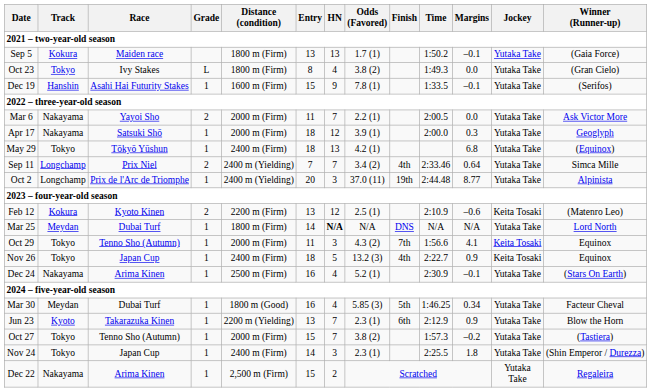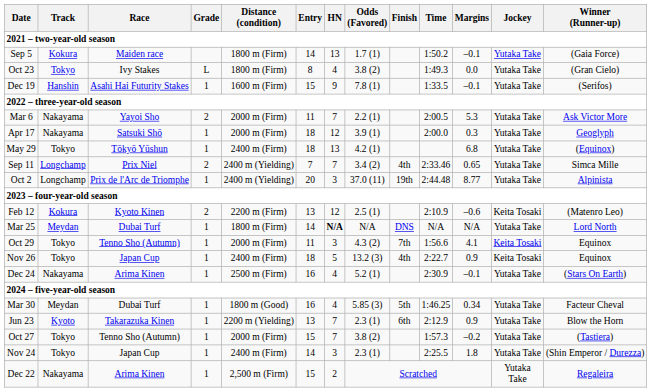 <table class="wikitable" style="border-collapse: collapse; font-size: 90%; text-align: center; white-space: nowrap;">
 <tr>
 <th>Date</th>
 <th>Track</th>
 <th>Race</th>
 <th>Grade</th>
 <th>Distance<br>(condition)</th>
 <th>Entry</th>
 <th>HN</th>
 <th>Odds<br>(Favored)</th>
 <th>Finish</th>
 <th>Time</th>
 <th>Margins</th>
 <th>Jockey</th>
 <th>Winner<br>(Runner-up)</th>
 </tr>
 <tr style="background-color:white">
 <td colspan="13" align="left"><strong>2021 – two-year-old season</strong></td>
 </tr>
 <tr>
 <td>Sep 5</td>
 <td><a href='#'>Kokura</a></td>
 <td><a href='#'>Maiden race</a></td>
 <td></td>
 <td>1800 m (Firm)</td>
-<td>13</td>
+<td>14</td>
 <td>13</td>
 <td>1.7 (1)</td>
 <td></td>
 <td>1:50.2</td>
 <td>–0.1</td>
 <td><a href='#'>Yutaka Take</a></td>
 <td>(Gaia Force)</td>
 </tr>
 <tr>
 <td>Oct 23</td>
 <td><a href='#'>Tokyo</a></td>
 <td>Ivy Stakes</td>
 <td>L</td>
 <td>1800 m (Firm)</td>
 <td>8</td>
 <td>4</td>
 <td>3.8 (2)</td>
 <td></td>
 <td>1:49.3</td>
 <td>0.0</td>
 <td>Yutaka Take</td>
 <td>(Gran Cielo)</td>
 </tr>
 <tr>
 <td>Dec 19</td>
 <td><a href='#'>Hanshin</a></td>
 <td><a href='#'>Asahi Hai Futurity Stakes</a></td>
 <td>1</td>
 <td>1600 m (Firm)</td>
 <td>15</td>
 <td>9</td>
 <td>7.8 (1)</td>
 <td></td>
 <td>1:33.5</td>
 <td>–0.1</td>
 <td>Yutaka Take</td>
 <td>(Serifos)</td>
 </tr>
 <tr style="background-color:white">
 <td colspan="13" align="left"><strong>2022 – three-year-old season</strong></td>
 </tr>
 <tr>
 <td>Mar 6</td>
 <td>Nakayama</td>
 <td><a href='#'>Yayoi Sho</a></td>
 <td>2</td>
 <td>2000 m (Firm)</td>
 <td>11</td>
 <td>7</td>
 <td>2.2 (1)</td>
 <td></td>
 <td>2:00.5</td>
-<td>0.0</td>
+<td>5.3</td>
 <td>Yutaka Take</td>
 <td><a href='#'>Ask Victor More</a></td>
 </tr>
 <tr>
 <td>Apr 17</td>
 <td>Nakayama</td>
 <td><a href='#'>Satsuki Shō</a></td>
 <td>1</td>
 <td>2000 m (Firm)</td>
 <td>18</td>
 <td>12</td>
 <td>3.9 (1)</td>
 <td></td>
 <td>2:00.0</td>
 <td>0.3</td>
 <td>Yutaka Take</td>
 <td><a href='#'>Geoglyph</a></td>
 </tr>
 <tr>
 <td>May 29</td>
 <td>Tokyo</td>
 <td><a href='#'>Tōkyō Yūshun</a></td>
 <td>1</td>
 <td>2400 m (Firm)</td>
 <td>18</td>
 <td>13</td>
 <td>4.2 (1)</td>
 <td></td>
 <td></td>
 <td>6.8</td>
 <td>Yutaka Take</td>
 <td>(<a href='#'>Equinox</a>)</td>
 </tr>
 <tr>
 <td>Sep 11</td>
 <td><a href='#'>Longchamp</a></td>
 <td><a href='#'>Prix Niel</a></td>
 <td>2</td>
 <td>2400 m (Yielding)</td>
 <td>7</td>
 <td>7</td>
 <td>3.4 (2)</td>
 <td>4th</td>
 <td>2:33.46</td>
-<td>0.64</td>
+<td>0.65</td>
 <td>Yutaka Take</td>
 <td>Simca Mille</td>
 </tr>
 <tr>
 <td>Oct 2</td>
 <td>Longchamp</td>
 <td><a href='#'>Prix de l'Arc de Triomphe</a></td>
 <td>1</td>
 <td>2400 m (Yielding)</td>
 <td>20</td>
 <td>3</td>
 <td>37.0 (11)</td>
 <td>19th</td>
 <td>2:44.48</td>
 <td>8.77</td>
 <td>Yutaka Take</td>
 <td><a href='#'>Alpinista</a></td>
 </tr>
 <tr style="background-color:white">
 <td colspan="13" align="left"><strong>2023 – four-year-old season</strong></td>
 </tr>
 <tr>
 <td>Feb 12</td>
 <td><a href='#'>Kokura</a></td>
 <td><a href='#'>Kyoto Kinen</a></td>
 <td>2</td>
 <td>2200 m (Firm)</td>
 <td>13</td>
 <td>12</td>
 <td>2.5 (1)</td>
 <td></td>
 <td>2:10.9</td>
 <td>–0.6</td>
 <td>Keita Tosaki</td>
 <td>(Matenro Leo)</td>
 </tr>
 <tr>
 <td>Mar 25</td>
 <td><a href='#'>Meydan</a></td>
 <td><a href='#'>Dubai Turf</a></td>
 <td>1</td>
 <td>1800 m (Firm)</td>
 <td>14</td>
 <td><strong>N/A</strong></td>
 <td>N/A</td>
 <td><a href='#'>DNS</a></td>
 <td>N/A</td>
 <td>N/A</td>
 <td>Yutaka Take</td>
 <td><a href='#'>Lord North</a></td>
 </tr>
 <tr>
 <td>Oct 29</td>
 <td>Tokyo</td>
 <td><a href='#'>Tenno Sho (Autumn)</a></td>
 <td>1</td>
 <td>2000 m (Firm)</td>
 <td>11</td>
 <td>3</td>
 <td>4.3 (2)</td>
 <td>7th</td>
 <td>1:56.6</td>
 <td>4.1</td>
 <td><a href='#'>Keita Tosaki</a></td>
 <td>Equinox</td>
 </tr>
 <tr>
 <td>Nov 26</td>
 <td>Tokyo</td>
 <td><a href='#'>Japan Cup</a></td>
 <td>1</td>
 <td>2400 m (Firm)</td>
 <td>18</td>
 <td>5</td>
 <td>13.2 (3)</td>
 <td>4th</td>
 <td>2:22.7</td>
 <td>0.9</td>
 <td>Keita Tosaki</td>
 <td>Equinox</td>
 </tr>
 <tr>
 <td>Dec 24</td>
 <td>Nakayama</td>
 <td><a href='#'>Arima Kinen</a></td>
 <td>1</td>
 <td>2500 m (Firm)</td>
 <td>16</td>
 <td>4</td>
 <td>5.2 (1)</td>
 <td></td>
 <td>2:30.9</td>
 <td>–0.1</td>
 <td>Yutaka Take</td>
 <td>(<a href='#'>Stars On Earth</a>)</td>
 </tr>
 <tr style="background-color:white">
 <td colspan="13" align="left"><strong>2024 – five-year-old season</strong></td>
 </tr>
 <tr>
 <td>Mar 30</td>
 <td>Meydan</td>
 <td>Dubai Turf</td>
 <td>1</td>
 <td>1800 m (Good)</td>
 <td>16</td>
 <td>4</td>
 <td>5.85 (3)</td>
 <td>5th</td>
 <td>1:46.25</td>
 <td>0.34</td>
 <td>Yutaka Take</td>
 <td>Facteur Cheval</td>
 </tr>
 <tr>
 <td>Jun 23</td>
 <td><a href='#'>Kyoto</a></td>
 <td><a href='#'>Takarazuka Kinen</a></td>
 <td>1</td>
 <td>2200 m (Yielding)</td>
 <td>13</td>
 <td>7</td>
 <td>2.3 (1)</td>
 <td>6th</td>
 <td>2:12.9</td>
 <td>0.9</td>
 <td>Yutaka Take</td>
 <td>Blow the Horn</td>
 </tr>
 <tr>
 <td>Oct 27</td>
 <td>Tokyo</td>
 <td>Tenno Sho (Autumn)</td>
 <td>1</td>
 <td>2000 m (Firm)</td>
 <td>15</td>
 <td>7</td>
 <td>3.8 (2)</td>
 <td></td>
 <td>1:57.3</td>
 <td>–0.2</td>
 <td>Yutaka Take</td>
 <td>(<a href='#'>Tastiera</a>)</td>
 </tr>
 <tr>
 <td>Nov 24</td>
 <td>Tokyo</td>
 <td>Japan Cup</td>
 <td>1</td>
 <td>2400 m (Firm)</td>
 <td>14</td>
 <td>3</td>
 <td>2.3 (1)</td>
 <td></td>
 <td>2:25.5</td>
 <td>1.8</td>
 <td>Yutaka Take</td>
 <td>(Shin Emperor / <a href='#'>Durezza</a>)</td>
 </tr>
 <tr>
 <td>Dec 22</td>
 <td>Nakayama</td>
 <td><a href='#'>Arima Kinen</a></td>
 <td>1</td>
 <td>2,500 m (Firm)</td>
 <td>15</td>
 <td>2</td>
 <td colspan="4"><a href='#'>Scratched</a></td>
 <td>Yutaka<br>Take</td>
 <td><a href='#'>Regaleira</a></td>
 </tr>
 </table>
